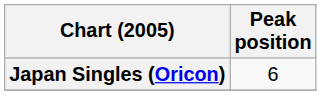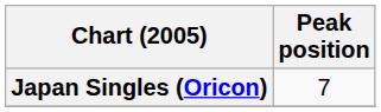 <table class="wikitable sortable plainrowheaders" style="text-align:center">
 <tr>
 <th scope="col">Chart (2005)</th>
 <th scope="col">Peak<br>position</th>
 </tr>
 <tr>
 <th scope="row">Japan Singles (<a href='#'>Oricon</a>)</th>
-<td style="text-align:center;">6</td>
+<td style="text-align:center;">7</td>
 </tr>
 <tr>
 </tr>
 </table>
